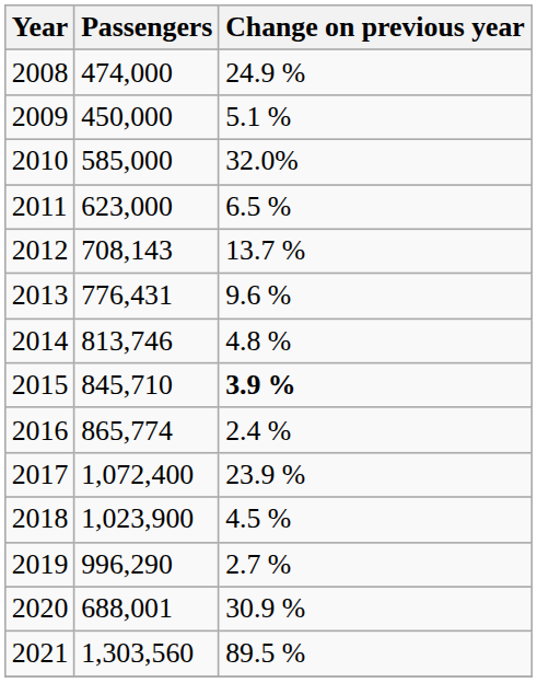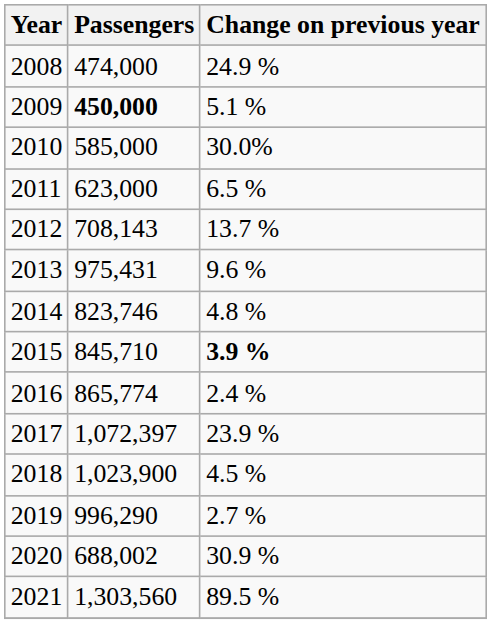 <table class="wikitable">
 <tr>
 <th>Year</th>
 <th>Passengers</th>
 <th>Change on previous year</th>
 </tr>
 <tr>
 <td>2008</td>
 <td>474,000</td>
 <td>24.9 %</td>
 </tr>
 <tr>
 <td>2009</td>
-<td>450,000</td>
+<td><strong>450,000</strong></td>
 <td>5.1 %</td>
 </tr>
 <tr>
 <td>2010</td>
 <td>585,000</td>
-<td>32.0%</td>
+<td>30.0%</td>
 </tr>
 <tr>
 <td>2011</td>
 <td>623,000</td>
 <td>6.5 %</td>
 </tr>
 <tr>
 <td>2012</td>
 <td>708,143</td>
 <td> 13.7 %</td>
 </tr>
 <tr>
 <td>2013</td>
-<td>776,431</td>
+<td>975,431</td>
 <td>9.6 %</td>
 </tr>
 <tr>
 <td>2014</td>
-<td>813,746</td>
+<td>823,746</td>
 <td>4.8 %</td>
 </tr>
 <tr>
 <td>2015</td>
 <td>845,710</td>
 <td><strong>3.9 %</strong></td>
 </tr>
 <tr>
 <td>2016</td>
 <td>865,774</td>
 <td>2.4 %</td>
 </tr>
 <tr>
 <td>2017</td>
-<td>1,072,400</td>
+<td>1,072,397</td>
 <td> 23.9 %</td>
 </tr>
 <tr>
 <td>2018</td>
 <td>1,023,900</td>
 <td>4.5 %</td>
 </tr>
 <tr>
 <td>2019</td>
 <td>996,290</td>
 <td>2.7 %</td>
 </tr>
 <tr>
 <td>2020</td>
-<td>688,001</td>
+<td>688,002</td>
 <td> 30.9 %</td>
 </tr>
 <tr>
 <td>2021</td>
 <td>1,303,560</td>
 <td> 89.5 %</td>
 </tr>
 <tr>
 </tr>
 </table>
